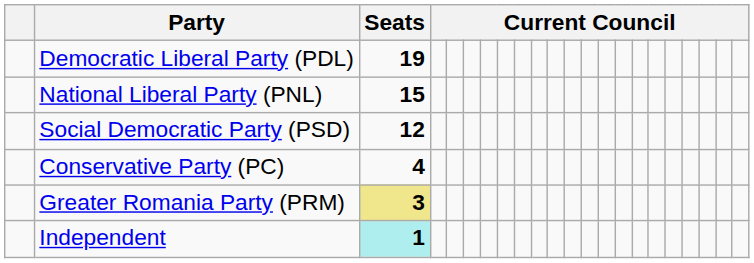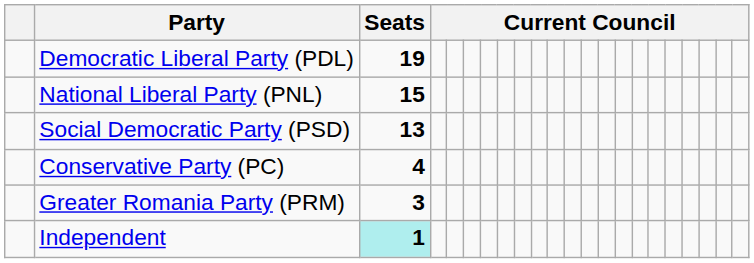 <table class="wikitable">
 <tr>
 <th>   </th>
 <th>Party</th>
 <th>Seats</th>
 <th colspan="19">Current Council</th>
 </tr>
 <tr>
 <td>  </td>
 <td><a href='#'>Democratic Liberal Party</a> (PDL)</td>
 <td style="text-align: right"><strong>19</strong></td>
 <td>  </td>
 <td>  </td>
 <td>  </td>
 <td>  </td>
 <td>  </td>
 <td>  </td>
 <td>  </td>
 <td>  </td>
 <td>  </td>
 <td>  </td>
 <td>  </td>
 <td>  </td>
 <td>  </td>
 <td>  </td>
 <td>  </td>
 <td>  </td>
 <td>  </td>
 <td>  </td>
 <td>  </td>
 </tr>
 <tr>
 <td>  </td>
 <td><a href='#'>National Liberal Party</a> (PNL)</td>
 <td style="text-align: right"><strong>15</strong></td>
 <td>  </td>
 <td>  </td>
 <td>  </td>
 <td>  </td>
 <td>  </td>
 <td>  </td>
 <td>  </td>
 <td>  </td>
 <td>  </td>
 <td>  </td>
 <td>  </td>
 <td>  </td>
 <td>  </td>
 <td>  </td>
 <td>  </td>
 <td> </td>
 <td> </td>
 <td> </td>
 <td> </td>
 </tr>
 <tr>
 <td>  </td>
 <td><a href='#'>Social Democratic Party</a> (PSD)</td>
-<td style="text-align: right"><strong>12</strong></td>
+<td style="text-align: right"><strong>13</strong></td>
 <td>  </td>
 <td>  </td>
 <td>  </td>
 <td>  </td>
 <td>  </td>
 <td>  </td>
 <td>  </td>
 <td>  </td>
 <td>  </td>
 <td>  </td>
 <td>  </td>
 <td>  </td>
 <td> </td>
 <td> </td>
 <td> </td>
 <td> </td>
 <td> </td>
 <td> </td>
 <td> </td>
 </tr>
 <tr>
 <td>  </td>
 <td><a href='#'>Conservative Party</a> (PC)</td>
 <td style="text-align: right"><strong>4</strong></td>
 <td>  </td>
 <td>  </td>
 <td>  </td>
 <td>  </td>
 <td> </td>
 <td> </td>
 <td> </td>
 <td> </td>
 <td> </td>
 <td> </td>
 <td> </td>
 <td> </td>
 <td> </td>
 <td> </td>
 <td> </td>
 <td> </td>
 <td> </td>
 <td> </td>
 <td> </td>
 </tr>
 <tr>
 <td>  </td>
 <td><a href='#'>Greater Romania Party</a> (PRM)</td>
-<td style="background: khaki; text-align: right"><strong>3</strong></td>
+<td style="text-align: right"><strong>3</strong></td>
 <td>  </td>
 <td>  </td>
 <td>  </td>
 <td> </td>
 <td> </td>
 <td> </td>
 <td> </td>
 <td> </td>
 <td> </td>
 <td> </td>
 <td> </td>
 <td> </td>
 <td> </td>
 <td> </td>
 <td> </td>
 <td> </td>
 <td> </td>
 <td> </td>
 <td> </td>
 </tr>
 <tr>
 <td>  </td>
 <td><a href='#'>Independent</a></td>
 <td style="background: paleturquoise; text-align: right"><strong>1</strong></td>
 <td>  </td>
 <td> </td>
 <td> </td>
 <td> </td>
 <td> </td>
 <td> </td>
 <td> </td>
 <td> </td>
 <td> </td>
 <td> </td>
 <td> </td>
 <td> </td>
 <td> </td>
 <td> </td>
 <td> </td>
 <td> </td>
 <td> </td>
 <td> </td>
 <td> </td>
 </tr>
 </table>
